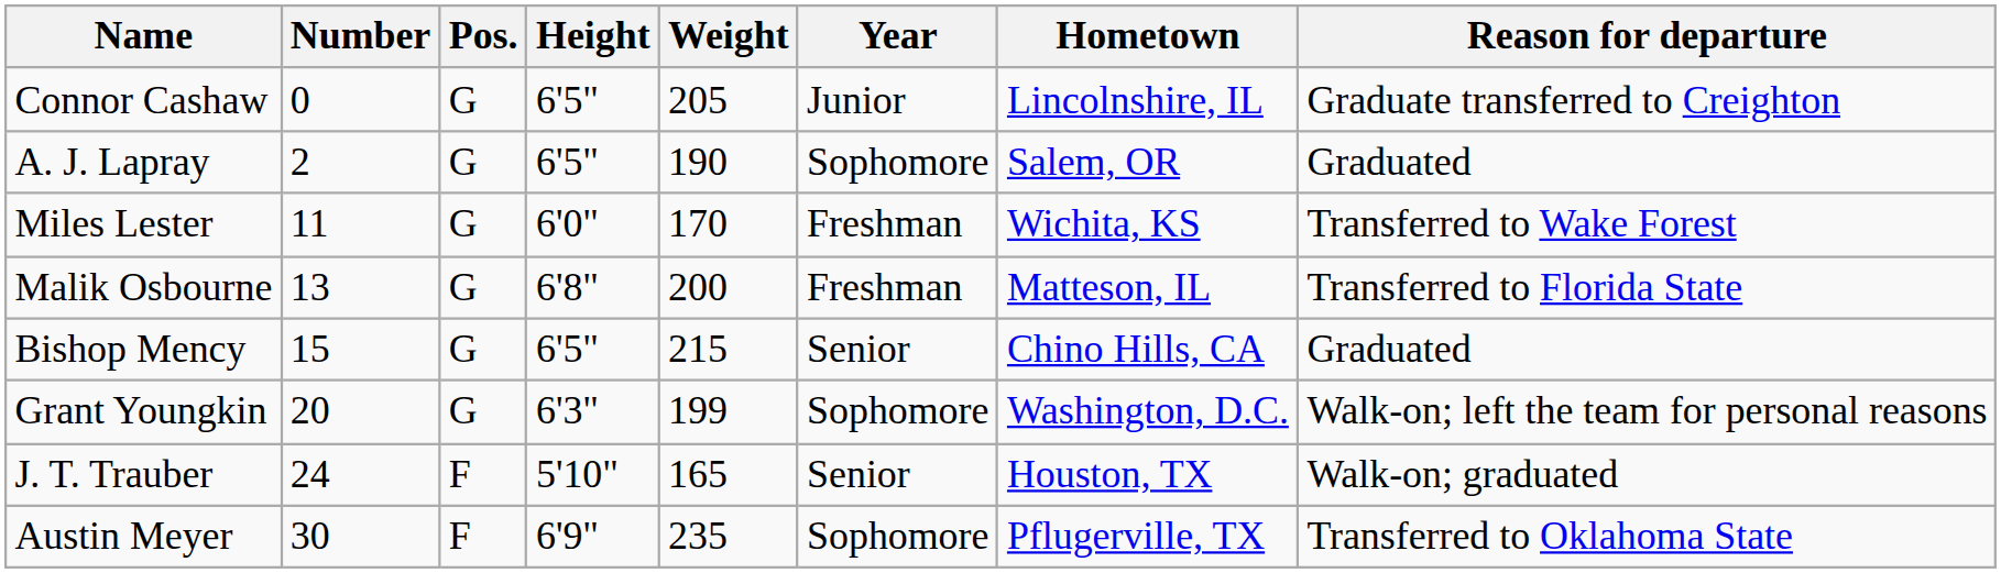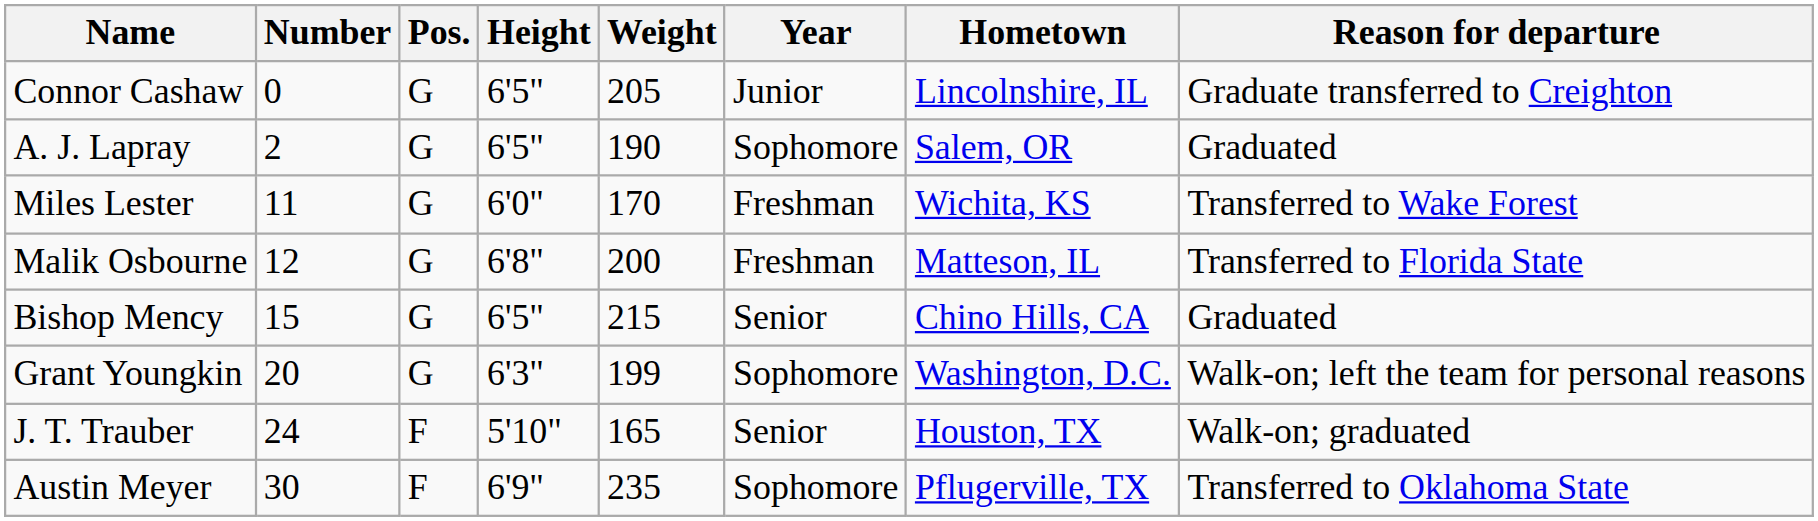 <table class="wikitable sortable" border="1">
 <tr>
 <th>Name</th>
 <th>Number</th>
 <th>Pos.</th>
 <th>Height</th>
 <th>Weight</th>
 <th>Year</th>
 <th>Hometown</th>
 <th class="unsortable">Reason for departure</th>
 </tr>
 <tr>
 <td>Connor Cashaw</td>
 <td>0</td>
 <td>G</td>
 <td>6'5"</td>
 <td>205</td>
 <td>Junior</td>
 <td><a href='#'>Lincolnshire, IL</a></td>
 <td>Graduate transferred to <a href='#'>Creighton</a></td>
 </tr>
 <tr>
 <td>A. J. Lapray</td>
 <td>2</td>
 <td>G</td>
 <td>6'5"</td>
 <td>190</td>
 <td>Sophomore</td>
 <td><a href='#'>Salem, OR</a></td>
 <td>Graduated</td>
 </tr>
 <tr>
 <td>Miles Lester</td>
 <td>11</td>
 <td>G</td>
 <td>6'0"</td>
 <td>170</td>
 <td>Freshman</td>
 <td><a href='#'>Wichita, KS</a></td>
 <td>Transferred to <a href='#'>Wake Forest</a></td>
 </tr>
 <tr>
 <td>Malik Osbourne</td>
-<td>13</td>
+<td>12</td>
 <td>G</td>
 <td>6'8"</td>
 <td>200</td>
 <td>Freshman</td>
 <td><a href='#'>Matteson, IL</a></td>
 <td>Transferred to <a href='#'>Florida State</a></td>
 </tr>
 <tr>
 <td>Bishop Mency</td>
 <td>15</td>
 <td>G</td>
 <td>6'5"</td>
 <td>215</td>
 <td>Senior</td>
 <td><a href='#'>Chino Hills, CA</a></td>
 <td>Graduated</td>
 </tr>
 <tr>
 <td>Grant Youngkin</td>
 <td>20</td>
 <td>G</td>
 <td>6'3"</td>
 <td>199</td>
 <td>Sophomore</td>
 <td><a href='#'>Washington, D.C.</a></td>
 <td>Walk-on; left the team for personal reasons</td>
 </tr>
 <tr>
 <td>J. T. Trauber</td>
 <td>24</td>
 <td>F</td>
 <td>5'10"</td>
 <td>165</td>
 <td>Senior</td>
 <td><a href='#'>Houston, TX</a></td>
 <td>Walk-on; graduated</td>
 </tr>
 <tr>
 <td>Austin Meyer</td>
 <td>30</td>
 <td>F</td>
 <td>6'9"</td>
 <td>235</td>
 <td>Sophomore</td>
 <td><a href='#'>Pflugerville, TX</a></td>
 <td>Transferred to <a href='#'>Oklahoma State</a></td>
 </tr>
 </table>
